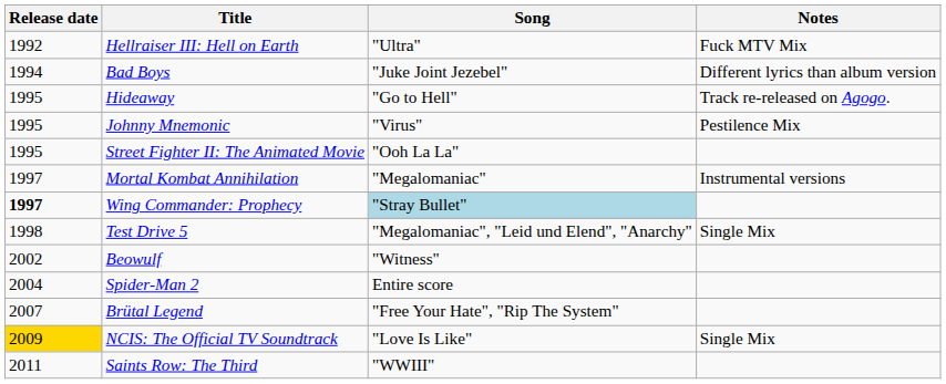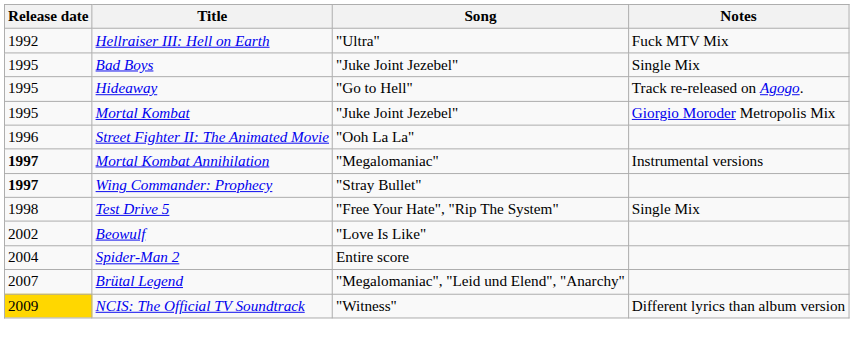 <table class="wikitable">
 <tr>
 <th>Release date</th>
 <th>Title</th>
 <th>Song</th>
 <th>Notes</th>
 </tr>
 <tr>
 <td>1992</td>
 <td><em><a href='#'>Hellraiser III: Hell on Earth</a></em></td>
 <td>"Ultra"</td>
 <td>Fuck MTV Mix</td>
 </tr>
 <tr>
-<td>1994</td>
+<td>1995</td>
 <td><em><a href='#'>Bad Boys</a></em></td>
 <td>"Juke Joint Jezebel"</td>
-<td>Different lyrics than album version</td>
+<td>Single Mix</td>
 </tr>
 <tr>
 <td>1995</td>
 <td><em><a href='#'>Hideaway</a></em></td>
 <td>"Go to Hell"</td>
 <td>Track re-released on <em><a href='#'>Agogo</a></em>.</td>
 </tr>
 <tr>
 <td>1995</td>
-<td><em><a href='#'>Johnny Mnemonic</a></em></td>
-<td>"Virus"</td>
-<td>Pestilence Mix</td>
+<td><em><a href='#'>Mortal Kombat</a></em></td>
+<td>"Juke Joint Jezebel"</td>
+<td><a href='#'>Giorgio Moroder</a> Metropolis Mix</td>
 </tr>
 <tr>
-<td>1995</td>
+<td>1996</td>
 <td><em><a href='#'>Street Fighter II: The Animated Movie</a></em></td>
 <td>"Ooh La La"</td>
 <td></td>
 </tr>
 <tr>
-<td>1997</td>
+<td><strong>1997</strong></td>
 <td><em><a href='#'>Mortal Kombat Annihilation</a></em></td>
 <td>"Megalomaniac"</td>
 <td>Instrumental versions</td>
 </tr>
 <tr>
 <td><strong>1997</strong></td>
 <td><em><a href='#'>Wing Commander: Prophecy</a></em></td>
-<td style="background: lightblue;">"Stray Bullet"</td>
+<td>"Stray Bullet"</td>
 <td></td>
 </tr>
 <tr>
 <td>1998</td>
 <td><em><a href='#'>Test Drive 5</a></em></td>
-<td>"Megalomaniac", "Leid und Elend", "Anarchy"</td>
+<td>"Free Your Hate", "Rip The System"</td>
 <td>Single Mix</td>
 </tr>
 <tr>
 <td>2002</td>
 <td><em><a href='#'>Beowulf</a></em></td>
-<td>"Witness"</td>
+<td>"Love Is Like"</td>
 <td></td>
 </tr>
 <tr>
 <td>2004</td>
 <td><em><a href='#'>Spider-Man 2</a></em></td>
 <td>Entire score</td>
 <td></td>
 </tr>
 <tr>
 <td>2007</td>
 <td><em><a href='#'>Brütal Legend</a></em></td>
-<td>"Free Your Hate", "Rip The System"</td>
+<td>"Megalomaniac", "Leid und Elend", "Anarchy"</td>
 <td></td>
 </tr>
 <tr>
 <td style="background: gold;">2009</td>
 <td><em><a href='#'>NCIS: The Official TV Soundtrack</a></em></td>
-<td>"Love Is Like"</td>
-<td>Single Mix</td>
-</tr>
-<tr>
-<td>2011</td>
-<td><em><a href='#'>Saints Row: The Third</a></em></td>
-<td>"WWIII"</td>
-<td></td>
+<td>"Witness"</td>
+<td>Different lyrics than album version</td>
 </tr>
 </table>
